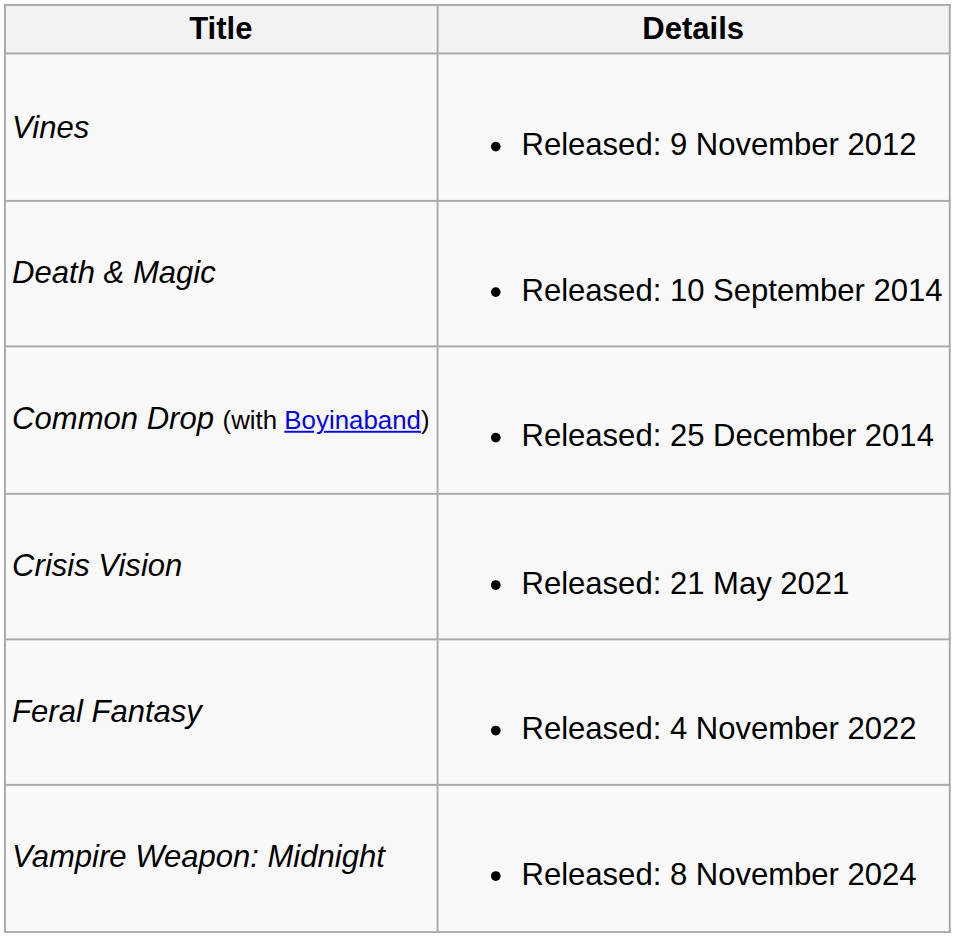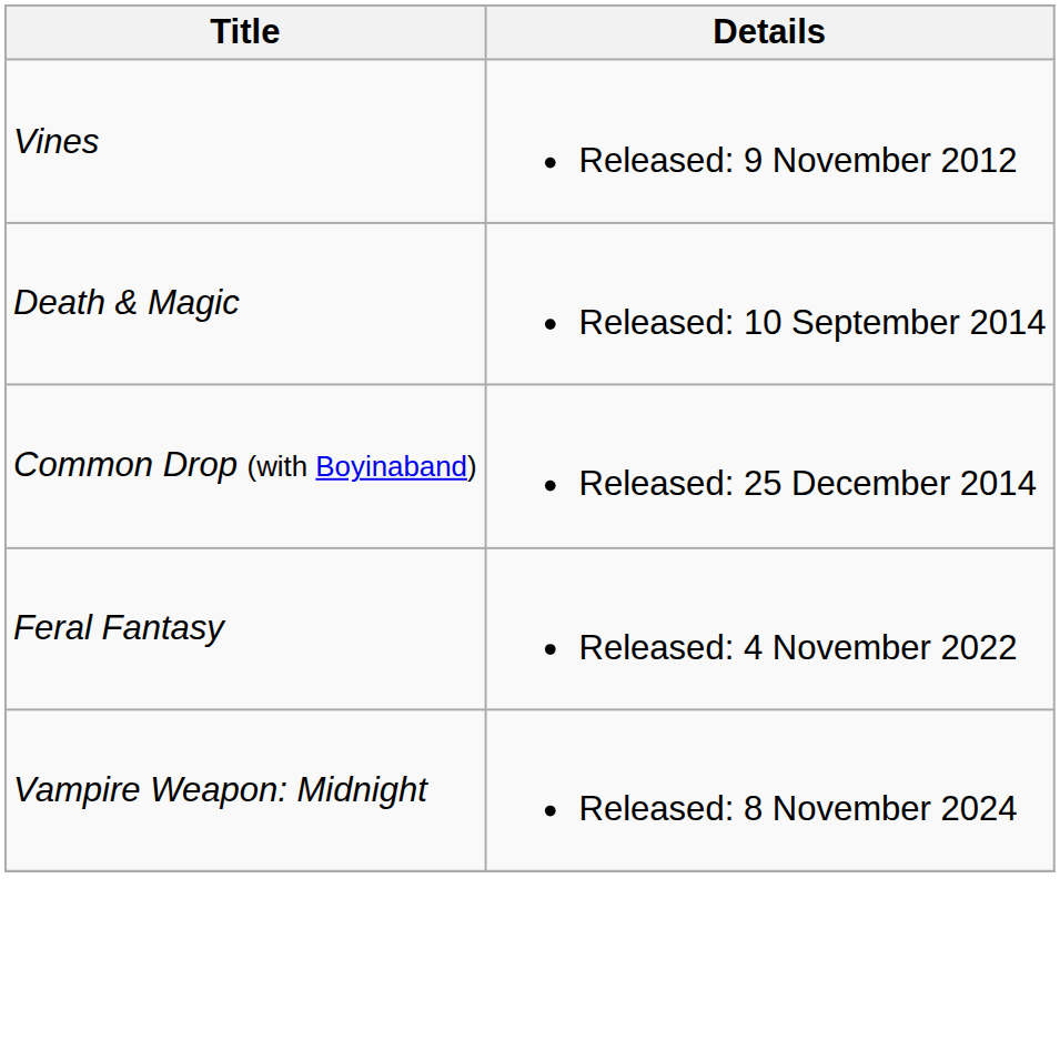 <table class="wikitable plainrowheaders">
 <tr>
 <th>Title</th>
 <th>Details</th>
 </tr>
 <tr>
 <td><em>Vines</em></td>
 <td><br><ul><li>Released: 9 November 2012</li></ul></td>
 </tr>
 <tr>
 <td><em>Death & Magic</em></td>
 <td><br><ul><li>Released: 10 September 2014</li></ul></td>
 </tr>
 <tr>
 <td><em>Common Drop</em> <small>(with <a href='#'>Boyinaband</a>)</small></td>
 <td><br><ul><li>Released: 25 December 2014</li></ul></td>
 </tr>
 <tr>
-<td><em>Crisis Vision</em></td>
-<td><br><ul><li>Released: 21 May 2021</li></ul></td>
-</tr>
-<tr>
 <td><em>Feral Fantasy</em></td>
 <td><br><ul><li>Released: 4 November 2022</li></ul></td>
 </tr>
 <tr>
 <td><em>Vampire Weapon: Midnight</em></td>
 <td><br><ul><li>Released: 8 November 2024</li></ul></td>
 </tr>
 <tr>
 </tr>
 </table>
